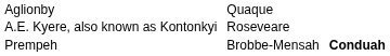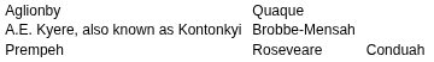 <table>
 <tr>
 <td></td>
 <td>Aglionby</td>
 <td></td>
 <td></td>
 <td>Quaque</td>
 </tr>
 <tr>
 <td></td>
 <td>A.E. Kyere, also known as Kontonkyi</td>
 <td></td>
 <td></td>
-<td>Roseveare</td>
+<td>Brobbe-Mensah</td>
 </tr>
 <tr>
 <td></td>
 <td>Prempeh</td>
 <td></td>
 <td></td>
-<td>Brobbe-Mensah</td>
+<td>Roseveare</td>
 <td></td>
 <td></td>
-<td><strong>Conduah</strong></td>
+<td>Conduah</td>
 <td></td>
 </tr>
 </table>
